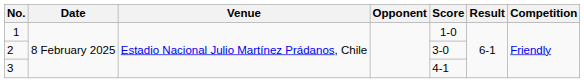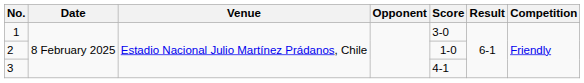 <table class="wikitable">
 <tr>
 <th scope="col">No.</th>
 <th scope="col">Date</th>
 <th scope="col">Venue</th>
 <th scope="col">Opponent</th>
 <th scope="col">Score</th>
 <th scope="col">Result</th>
 <th scope="col">Competition</th>
 </tr>
 <tr>
 <td align="center">1</td>
 <td rowspan="3">8 February 2025</td>
 <td rowspan="3"><a href='#'>Estadio Nacional Julio Martínez Prádanos</a>, Chile</td>
 <td rowspan="3"></td>
-<td align="center">1-0</td>
+<td>3-0</td>
 <td rowspan="3" align="center">6-1</td>
 <td rowspan="3"><a href='#'>Friendly</a></td>
 </tr>
 <tr>
 <td>2</td>
-<td>3-0</td>
+<td align="center">1-0</td>
 </tr>
 <tr>
 <td>3</td>
 <td>4-1</td>
 </tr>
 </table>
